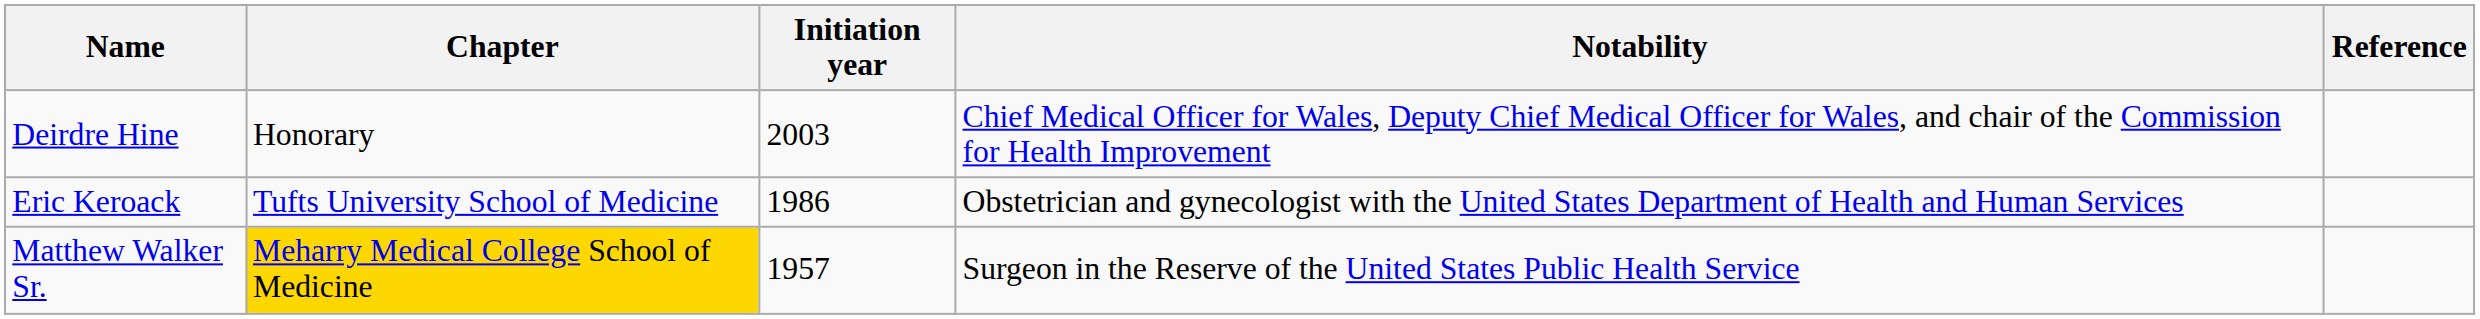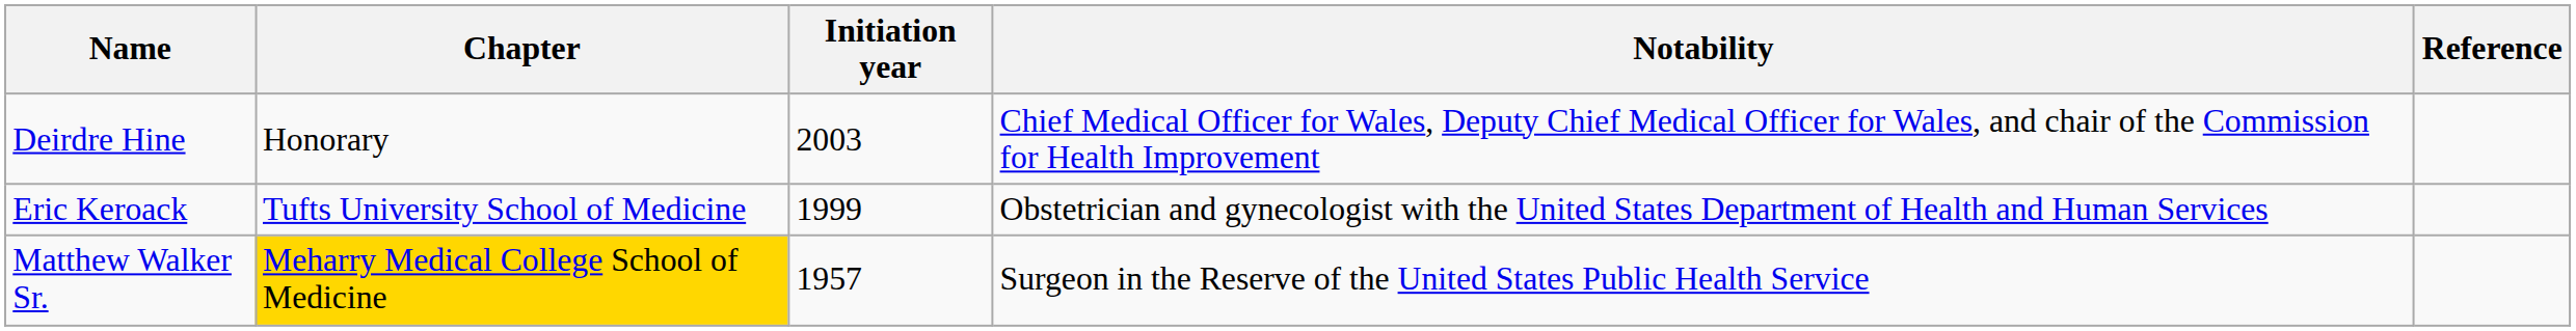 <table class="wikitable sortable">
 <tr>
 <th>Name</th>
 <th>Chapter</th>
 <th>Initiation year</th>
 <th>Notability</th>
 <th>Reference</th>
 </tr>
 <tr>
 <td><a href='#'>Deirdre Hine</a></td>
 <td>Honorary</td>
 <td>2003</td>
 <td><a href='#'>Chief Medical Officer for Wales</a>, <a href='#'>Deputy Chief Medical Officer for Wales</a>, and chair of the <a href='#'>Commission for Health Improvement</a></td>
 <td></td>
 </tr>
 <tr>
 <td><a href='#'>Eric Keroack</a></td>
 <td><a href='#'>Tufts University School of Medicine</a></td>
-<td>1986</td>
+<td>1999</td>
 <td>Obstetrician and gynecologist with the <a href='#'>United States Department of Health and Human Services</a></td>
 <td></td>
 </tr>
 <tr>
 <td><a href='#'>Matthew Walker Sr.</a></td>
 <td style="background: gold;"><a href='#'>Meharry Medical College</a> School of Medicine</td>
 <td>1957</td>
 <td>Surgeon in the Reserve of the <a href='#'>United States Public Health Service</a></td>
 <td></td>
 </tr>
 </table>
